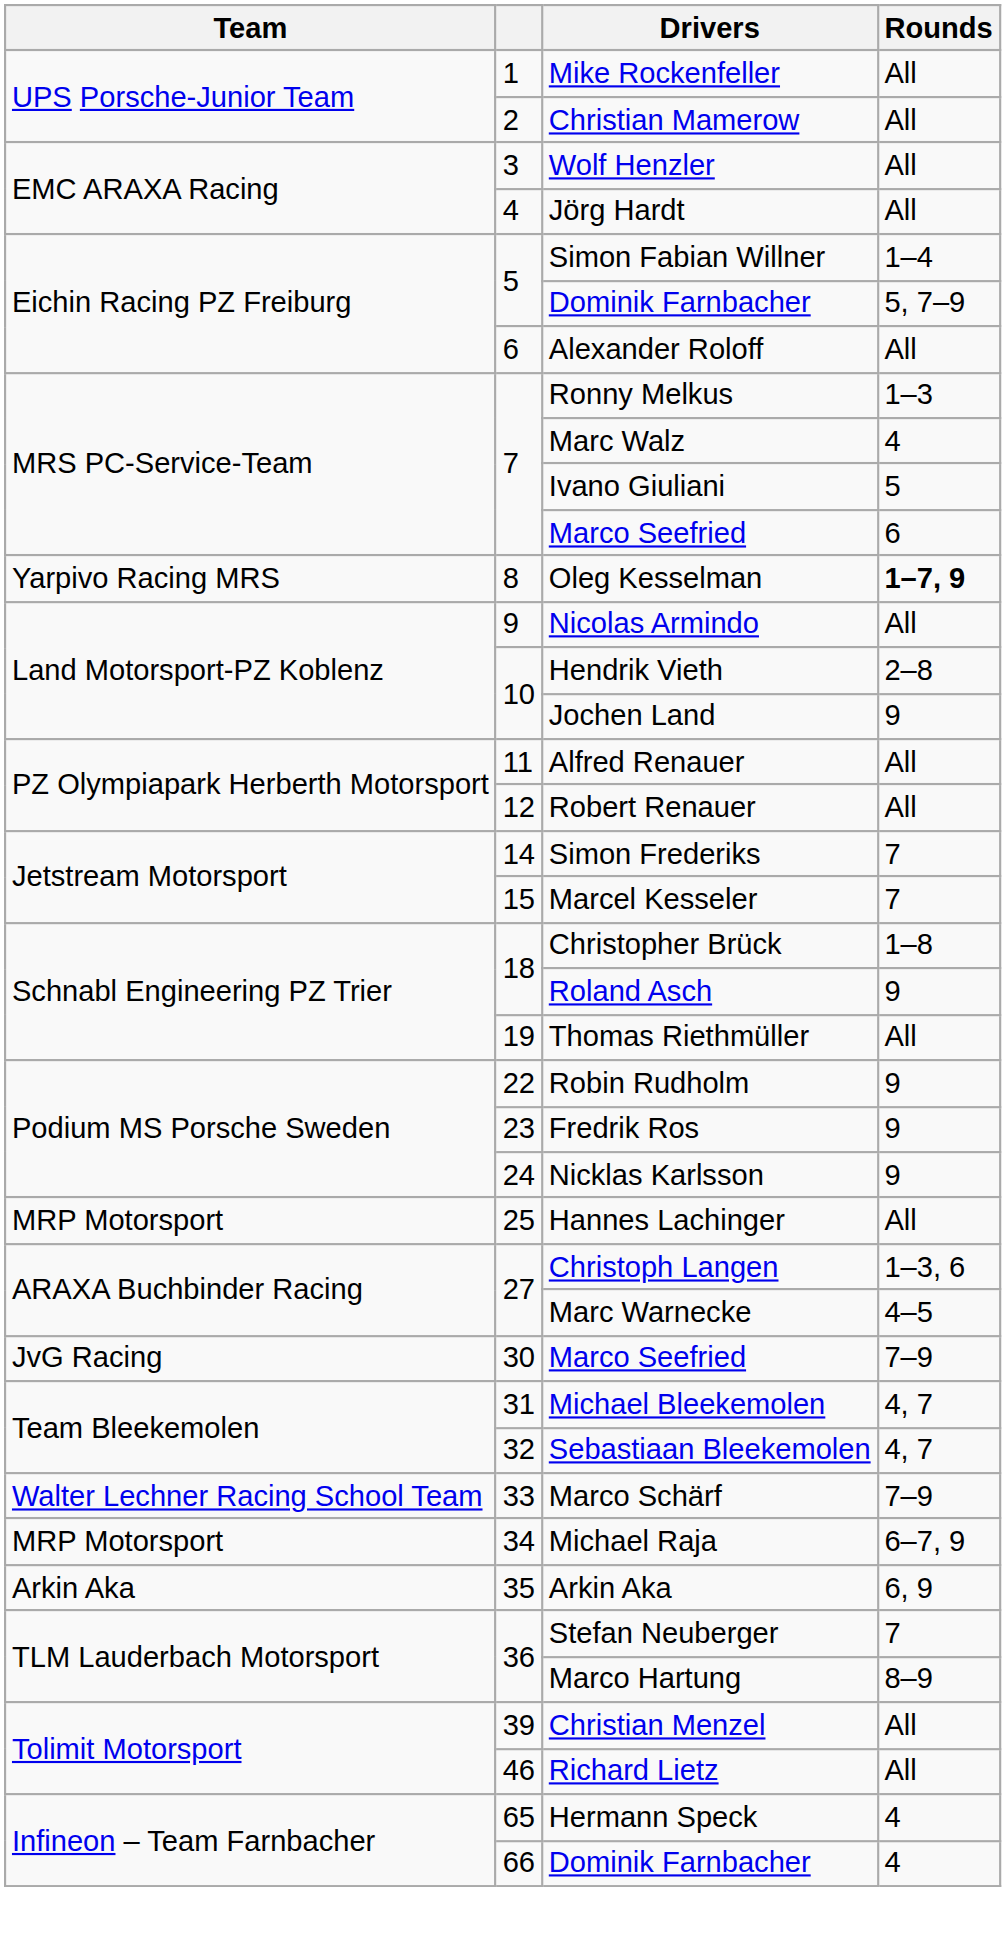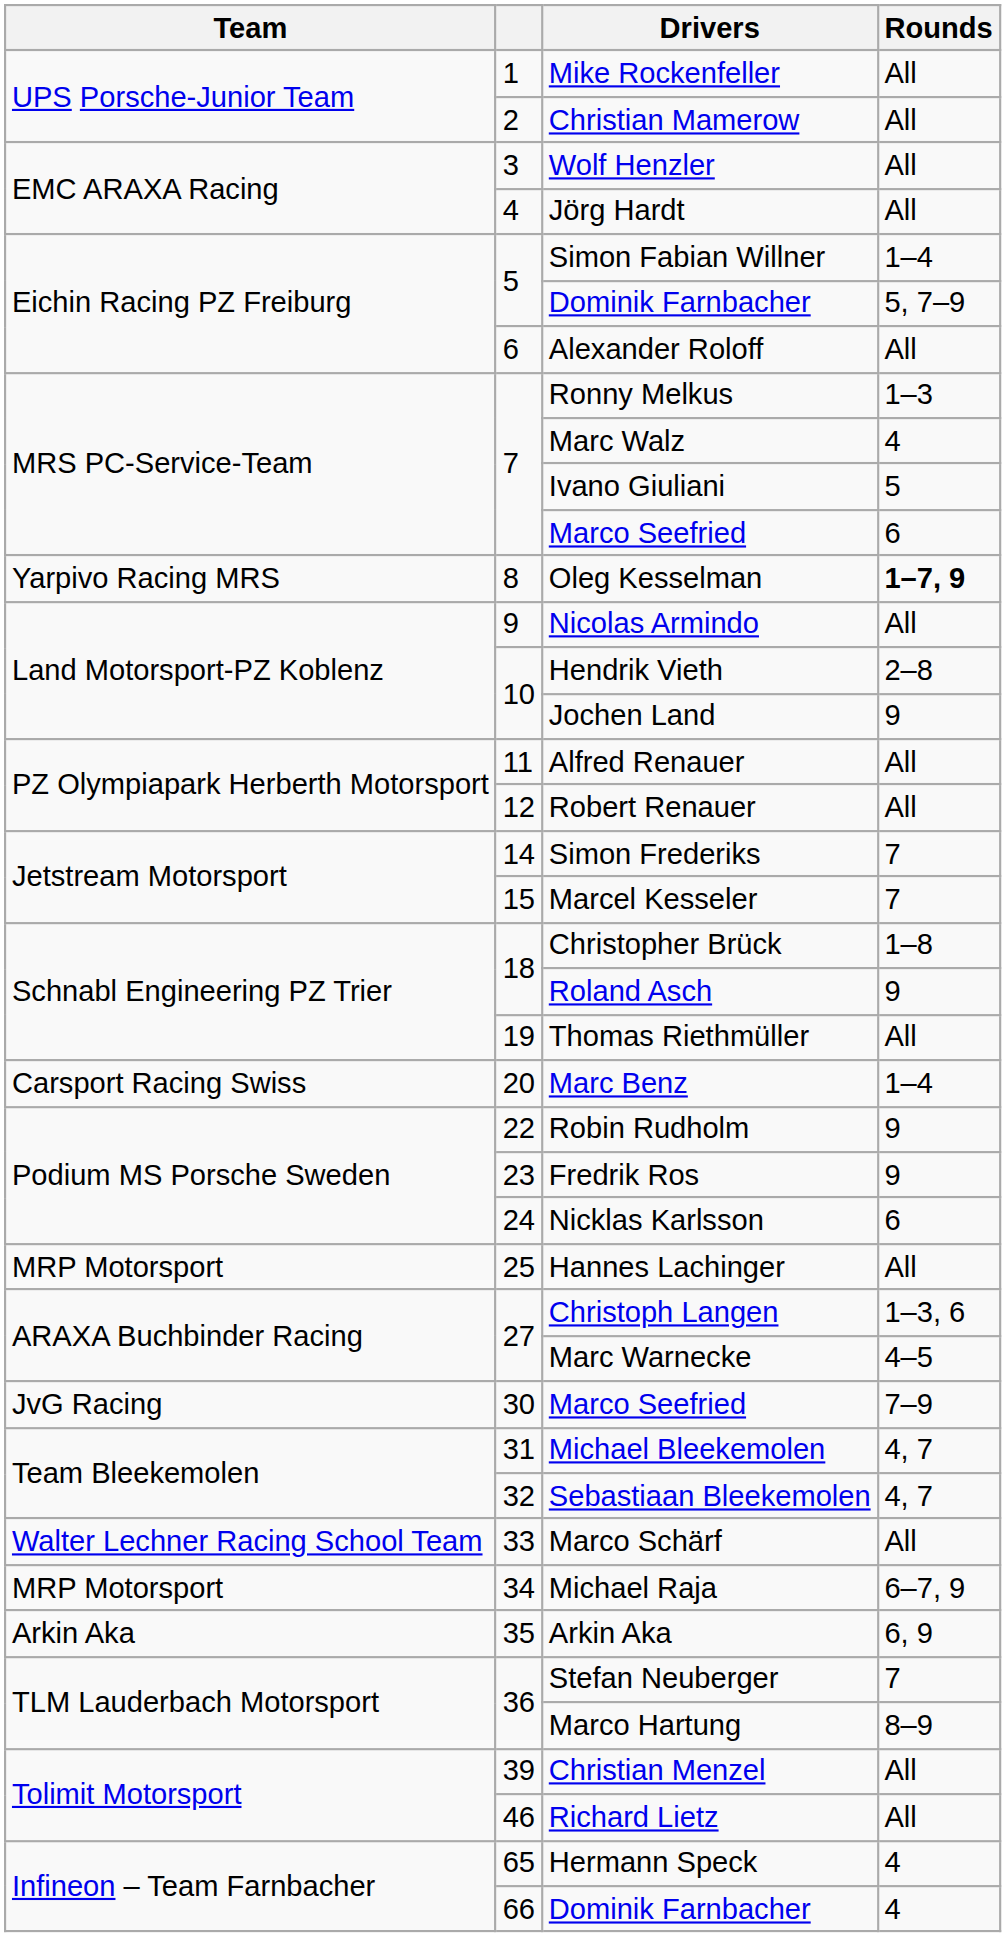 <table class="wikitable" style="font-size: 85%;">
 <tr>
 <th>Team</th>
 <th></th>
 <th>Drivers</th>
 <th>Rounds</th>
 </tr>
 <tr>
 <td rowspan=2> <a href='#'>UPS</a> <a href='#'>Porsche-Junior Team</a></td>
 <td>1</td>
 <td> <a href='#'>Mike Rockenfeller</a></td>
 <td>All</td>
 </tr>
 <tr>
 <td>2</td>
 <td> <a href='#'>Christian Mamerow</a></td>
 <td>All</td>
 </tr>
 <tr>
 <td rowspan=2> EMC ARAXA Racing</td>
 <td>3</td>
 <td> <a href='#'>Wolf Henzler</a></td>
 <td>All</td>
 </tr>
 <tr>
 <td>4</td>
 <td> Jörg Hardt</td>
 <td>All</td>
 </tr>
 <tr>
 <td rowspan=3> Eichin Racing PZ Freiburg</td>
 <td rowspan=2>5</td>
 <td> Simon Fabian Willner</td>
 <td>1–4</td>
 </tr>
 <tr>
 <td> <a href='#'>Dominik Farnbacher</a></td>
 <td>5, 7–9</td>
 </tr>
 <tr>
 <td>6</td>
 <td> Alexander Roloff</td>
 <td>All</td>
 </tr>
 <tr>
 <td rowspan=4> MRS PC-Service-Team</td>
 <td rowspan=4>7</td>
 <td> Ronny Melkus</td>
 <td>1–3</td>
 </tr>
 <tr>
 <td> Marc Walz</td>
 <td>4</td>
 </tr>
 <tr>
 <td> Ivano Giuliani</td>
 <td>5</td>
 </tr>
 <tr>
 <td> <a href='#'>Marco Seefried</a></td>
 <td>6</td>
 </tr>
 <tr>
 <td rowspan=1> Yarpivo Racing MRS</td>
 <td>8</td>
 <td> Oleg Kesselman</td>
 <td><strong>1–7, 9</strong></td>
 </tr>
 <tr>
 <td rowspan=3> Land Motorsport-PZ Koblenz</td>
 <td>9</td>
 <td> <a href='#'>Nicolas Armindo</a></td>
 <td>All</td>
 </tr>
 <tr>
 <td rowspan=2>10</td>
 <td> Hendrik Vieth</td>
 <td>2–8</td>
 </tr>
 <tr>
 <td> Jochen Land</td>
 <td>9</td>
 </tr>
 <tr>
 <td rowspan=2> PZ Olympiapark Herberth Motorsport</td>
 <td>11</td>
 <td> Alfred Renauer</td>
 <td>All</td>
 </tr>
 <tr>
 <td>12</td>
 <td> Robert Renauer</td>
 <td>All</td>
 </tr>
 <tr>
 <td rowspan=2> Jetstream Motorsport</td>
 <td>14</td>
 <td> Simon Frederiks</td>
 <td>7</td>
 </tr>
 <tr>
 <td>15</td>
 <td> Marcel Kesseler</td>
 <td>7</td>
 </tr>
 <tr>
 <td rowspan=3> Schnabl Engineering PZ Trier</td>
 <td rowspan=2>18</td>
 <td> Christopher Brück</td>
 <td>1–8</td>
 </tr>
 <tr>
 <td> <a href='#'>Roland Asch</a></td>
 <td>9</td>
 </tr>
 <tr>
 <td>19</td>
 <td> Thomas Riethmüller</td>
 <td>All</td>
 </tr>
 <tr>
+<td rowspan=1> Carsport Racing Swiss</td>
+<td>20</td>
+<td> <a href='#'>Marc Benz</a></td>
+<td>1–4</td>
+</tr>
+<tr>
 <td rowspan=3> Podium MS Porsche Sweden</td>
 <td>22</td>
 <td> Robin Rudholm</td>
 <td>9</td>
 </tr>
 <tr>
 <td>23</td>
 <td> Fredrik Ros</td>
 <td>9</td>
 </tr>
 <tr>
 <td>24</td>
 <td> Nicklas Karlsson</td>
-<td>9</td>
+<td>6</td>
 </tr>
 <tr>
 <td rowspan=1> MRP Motorsport</td>
 <td>25</td>
 <td> Hannes Lachinger</td>
 <td>All</td>
 </tr>
 <tr>
 <td rowspan=2> ARAXA Buchbinder Racing</td>
 <td rowspan=2>27</td>
 <td> <a href='#'>Christoph Langen</a></td>
 <td>1–3, 6</td>
 </tr>
 <tr>
 <td> Marc Warnecke</td>
 <td>4–5</td>
 </tr>
 <tr>
 <td rowspan=1> JvG Racing</td>
 <td>30</td>
 <td> <a href='#'>Marco Seefried</a></td>
 <td>7–9</td>
 </tr>
 <tr>
 <td rowspan=2> Team Bleekemolen</td>
 <td>31</td>
 <td> <a href='#'>Michael Bleekemolen</a></td>
 <td>4, 7</td>
 </tr>
 <tr>
 <td>32</td>
 <td> <a href='#'>Sebastiaan Bleekemolen</a></td>
 <td>4, 7</td>
 </tr>
 <tr>
 <td rowspan=1> <a href='#'>Walter Lechner Racing School Team</a></td>
 <td>33</td>
 <td> Marco Schärf</td>
-<td>7–9</td>
+<td>All</td>
 </tr>
 <tr>
 <td rowspan=1> MRP Motorsport</td>
 <td>34</td>
 <td> Michael Raja</td>
 <td>6–7, 9</td>
 </tr>
 <tr>
 <td rowspan=1> Arkin Aka</td>
 <td>35</td>
 <td> Arkin Aka</td>
 <td>6, 9</td>
 </tr>
 <tr>
 <td rowspan=2> TLM Lauderbach Motorsport</td>
 <td rowspan=2>36</td>
 <td> Stefan Neuberger</td>
 <td>7</td>
 </tr>
 <tr>
 <td> Marco Hartung</td>
 <td>8–9</td>
 </tr>
 <tr>
 <td rowspan=2> <a href='#'>Tolimit Motorsport</a></td>
 <td>39</td>
 <td> <a href='#'>Christian Menzel</a></td>
 <td>All</td>
 </tr>
 <tr>
 <td>46</td>
 <td> <a href='#'>Richard Lietz</a></td>
 <td>All</td>
 </tr>
 <tr>
 <td rowspan=2> <a href='#'>Infineon</a> – Team Farnbacher</td>
 <td>65</td>
 <td> Hermann Speck</td>
 <td>4</td>
 </tr>
 <tr>
 <td>66</td>
 <td> <a href='#'>Dominik Farnbacher</a></td>
 <td>4</td>
 </tr>
 </table>
